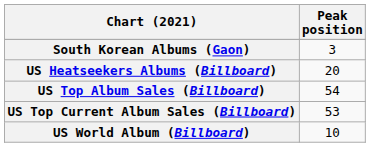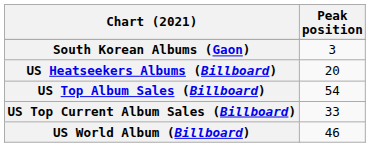 <table class="wikitable sortable plainrowheaders" style="text-align:center">
 <tr>
 <th scope="col">Chart (2021)</th>
 <th scope="col">Peak<br>position</th>
 </tr>
 <tr>
 </tr>
 <tr>
 <th scope="row">South Korean Albums (<a href='#'>Gaon</a>)</th>
 <td>3</td>
 </tr>
 <tr>
 <th scope="row">US <a href='#'>Heatseekers Albums</a> (<em><a href='#'>Billboard</a></em>)</th>
 <td>20</td>
 </tr>
 <tr>
 <th scope="row">US <a href='#'>Top Album Sales</a> (<em><a href='#'>Billboard</a></em>)</th>
 <td>54</td>
 </tr>
 <tr>
 <th scope="row">US Top Current Album Sales (<em><a href='#'>Billboard</a></em>)</th>
-<td>53</td>
+<td>33</td>
 </tr>
 <tr>
 <th scope="row">US World Album (<em><a href='#'>Billboard</a></em>)</th>
-<td>10</td>
+<td>46</td>
 </tr>
 </table>
